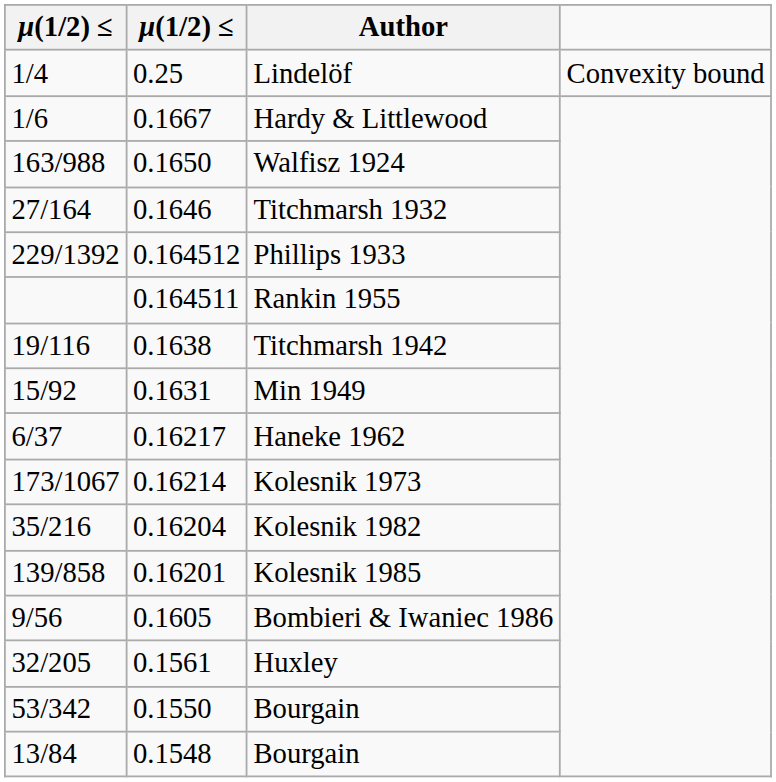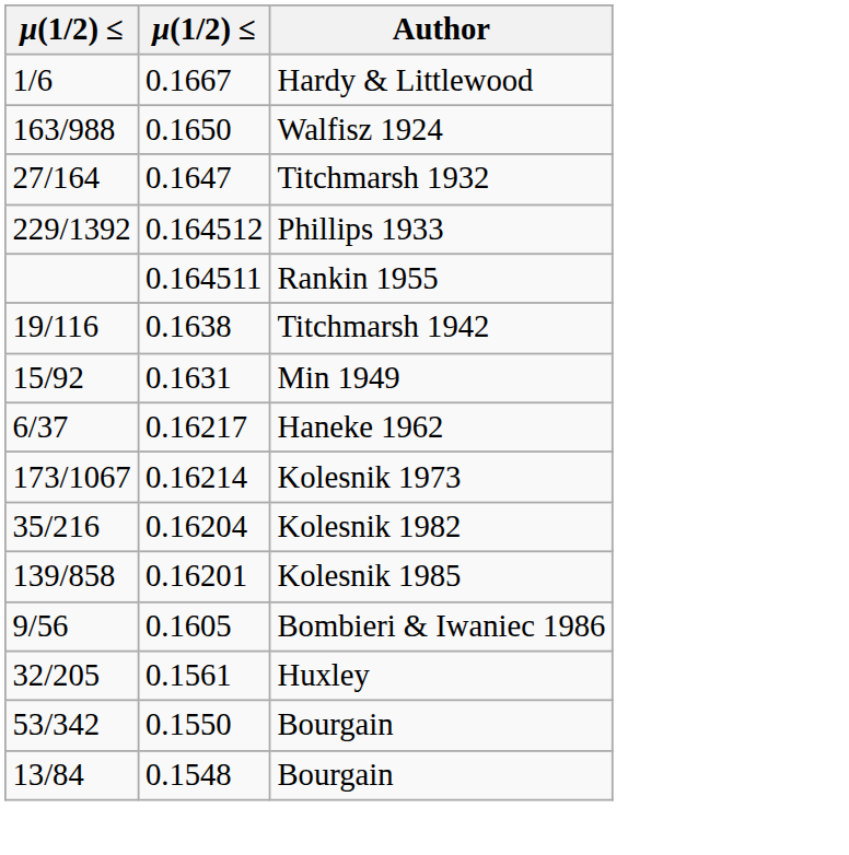 <table class="wikitable">
 <tr>
 <th><em>μ</em>(1/2) ≤</th>
 <th><em>μ</em>(1/2) ≤</th>
 <th>Author</th>
-</tr>
-<tr>
-<td>1/4</td>
-<td>0.25</td>
-<td>Lindelöf</td>
-<td>Convexity bound</td>
 </tr>
 <tr>
 <td>1/6</td>
 <td>0.1667</td>
 <td>Hardy & Littlewood</td>
 </tr>
 <tr>
 <td>163/988</td>
 <td>0.1650</td>
 <td>Walfisz 1924</td>
 </tr>
 <tr>
 <td>27/164</td>
-<td>0.1646</td>
+<td>0.1647</td>
 <td>Titchmarsh 1932</td>
 </tr>
 <tr>
 <td>229/1392</td>
 <td>0.164512</td>
 <td>Phillips 1933</td>
 </tr>
 <tr>
 <td></td>
 <td>0.164511</td>
 <td>Rankin 1955</td>
 </tr>
 <tr>
 <td>19/116</td>
 <td>0.1638</td>
 <td>Titchmarsh 1942</td>
 </tr>
 <tr>
 <td>15/92</td>
 <td>0.1631</td>
 <td>Min 1949</td>
 </tr>
 <tr>
 <td>6/37</td>
 <td>0.16217</td>
 <td>Haneke 1962</td>
 </tr>
 <tr>
 <td>173/1067</td>
 <td>0.16214</td>
 <td>Kolesnik 1973</td>
 </tr>
 <tr>
 <td>35/216</td>
 <td>0.16204</td>
 <td>Kolesnik 1982</td>
 </tr>
 <tr>
 <td>139/858</td>
 <td>0.16201</td>
 <td>Kolesnik 1985</td>
 </tr>
 <tr>
 <td>9/56</td>
 <td>0.1605</td>
 <td>Bombieri & Iwaniec 1986</td>
 </tr>
 <tr>
 <td>32/205</td>
 <td>0.1561</td>
 <td>Huxley</td>
 </tr>
 <tr>
 <td>53/342</td>
 <td>0.1550</td>
 <td>Bourgain</td>
 </tr>
 <tr>
 <td>13/84</td>
 <td>0.1548</td>
 <td>Bourgain</td>
 </tr>
 </table>
